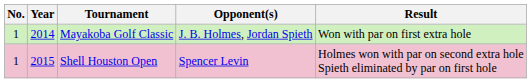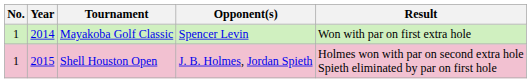 <table class="wikitable" style="font-size:95%;">
 <tr>
 <th>No.</th>
 <th>Year</th>
 <th>Tournament</th>
 <th>Opponent(s)</th>
 <th>Result</th>
 </tr>
 <tr style="background:#D0F0C0;">
 <td align=center>1</td>
 <td><a href='#'>2014</a></td>
 <td><a href='#'>Mayakoba Golf Classic</a></td>
-<td> <a href='#'>J. B. Holmes</a>,  <a href='#'>Jordan Spieth</a></td>
+<td> <a href='#'>Spencer Levin</a></td>
 <td>Won with par on first extra hole</td>
 </tr>
 <tr style="background:#F2C1D1;">
 <td align=center>1</td>
 <td><a href='#'>2015</a></td>
 <td><a href='#'>Shell Houston Open</a></td>
-<td> <a href='#'>Spencer Levin</a></td>
+<td> <a href='#'>J. B. Holmes</a>,  <a href='#'>Jordan Spieth</a></td>
 <td>Holmes won with par on second extra hole<br>Spieth eliminated by par on first hole</td>
 </tr>
 </table>
